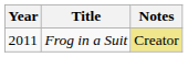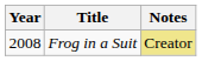 <table class="wikitable sortable">
 <tr>
 <th>Year</th>
 <th>Title</th>
 <th>Notes</th>
 </tr>
 <tr>
-<td>2011</td>
+<td>2008</td>
 <td><em>Frog in a Suit</em></td>
 <td style="background: khaki;">Creator</td>
 </tr>
 </table>
